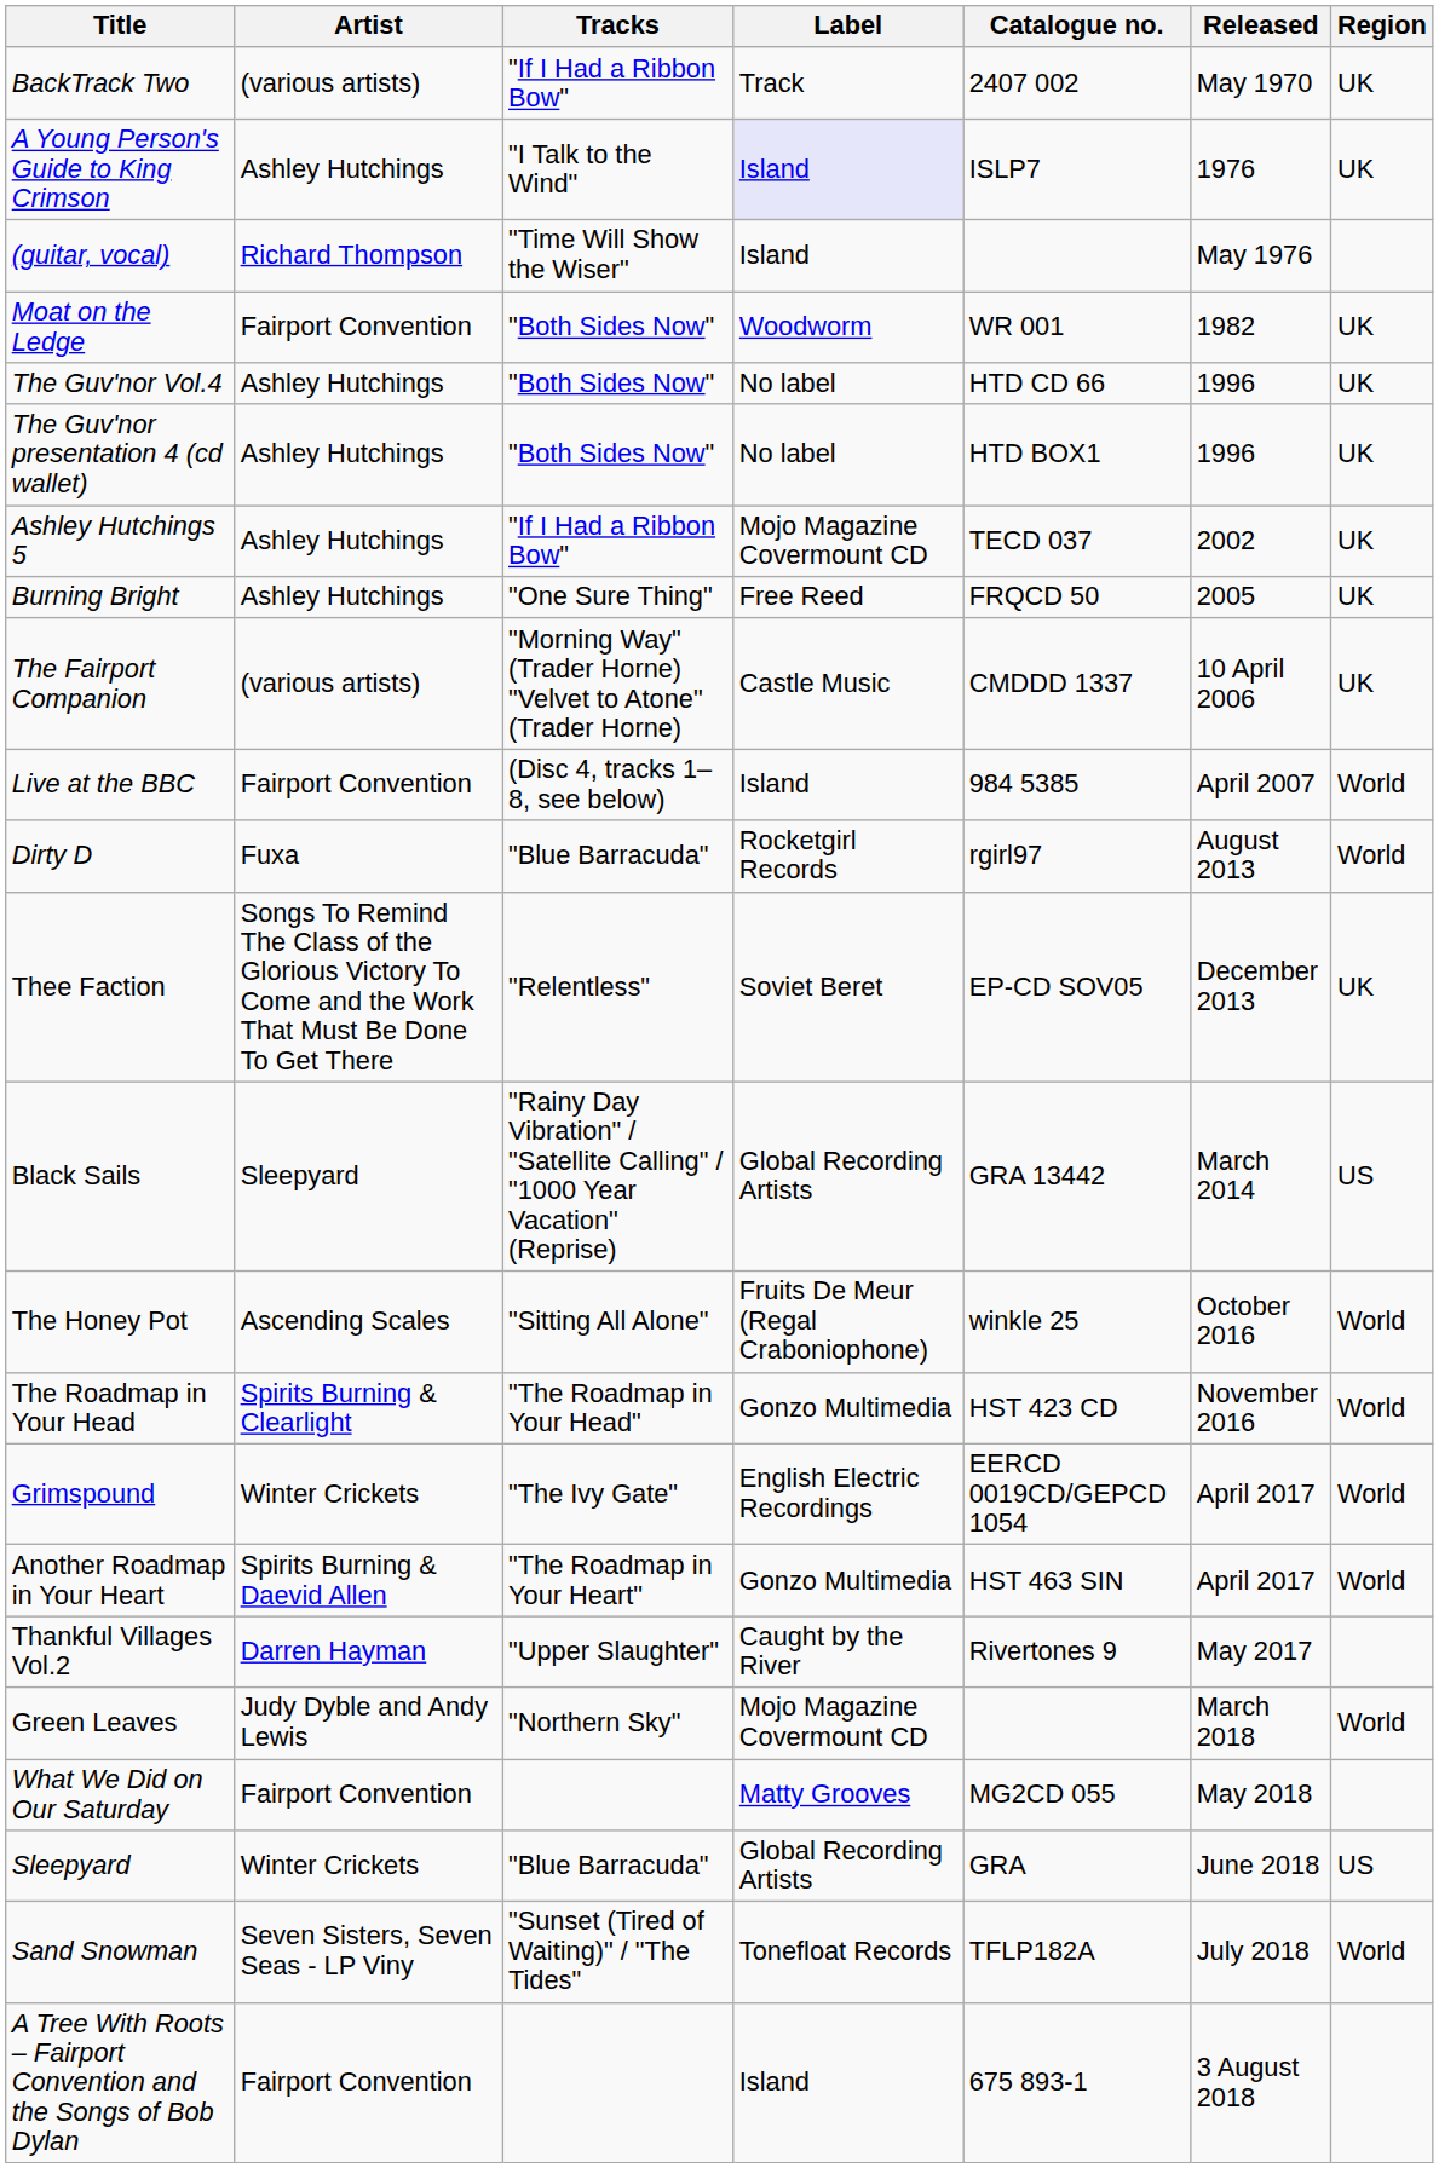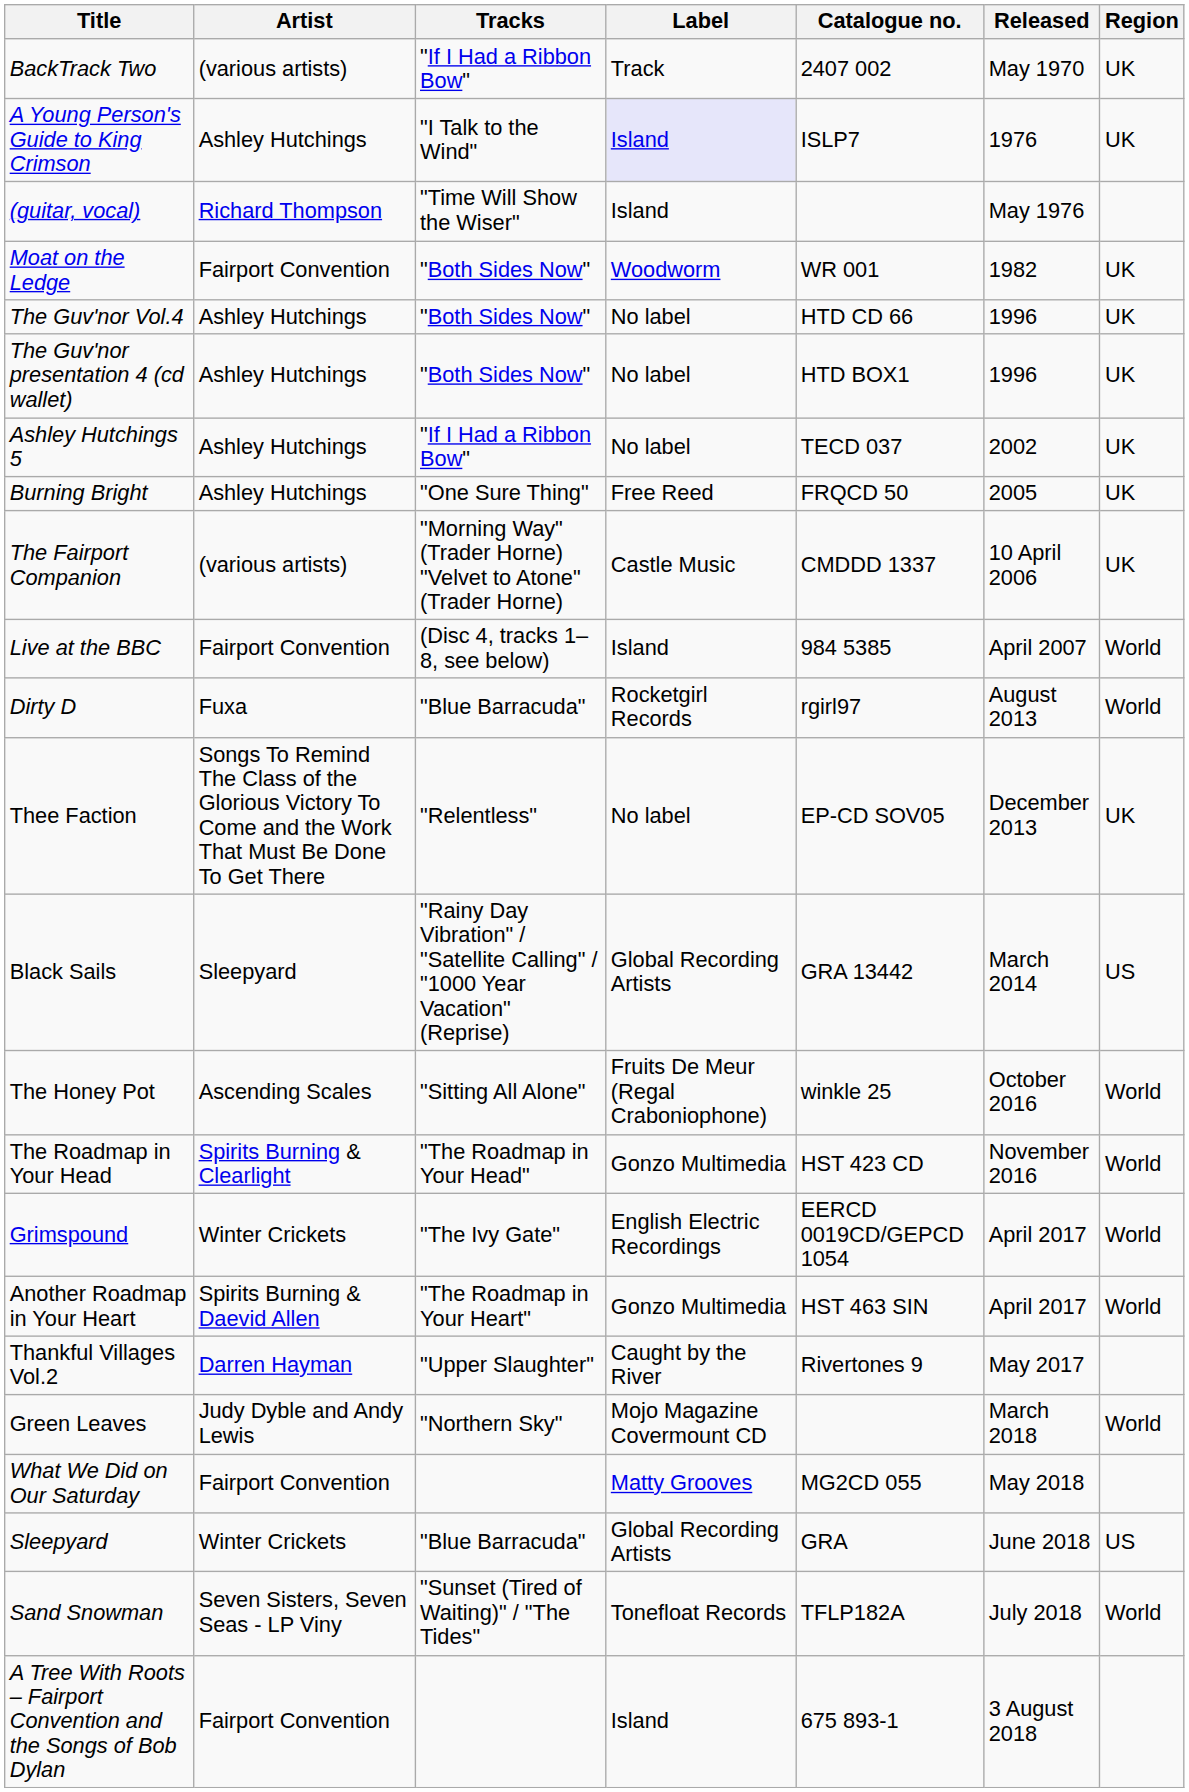 <table class=wikitable>
 <tr>
 <th>Title</th>
 <th>Artist</th>
 <th>Tracks</th>
 <th>Label</th>
 <th>Catalogue no.</th>
 <th>Released</th>
 <th>Region</th>
 </tr>
 <tr>
 <td><em>BackTrack Two</em></td>
 <td>(various artists)</td>
 <td>"<a href='#'>If I Had a Ribbon Bow</a>"</td>
 <td>Track</td>
 <td>2407 002</td>
 <td>May 1970</td>
 <td>UK</td>
 </tr>
 <tr>
 <td><em><a href='#'>A Young Person's Guide to King Crimson</a></em></td>
 <td>Ashley Hutchings</td>
 <td>"I Talk to the Wind"</td>
 <td style="background: lavender;"><a href='#'>Island</a></td>
 <td>ISLP7</td>
 <td>1976</td>
 <td>UK</td>
 </tr>
 <tr>
 <td><em><a href='#'>(guitar, vocal)</a></em></td>
 <td><a href='#'>Richard Thompson</a></td>
 <td>"Time Will Show the Wiser"</td>
 <td>Island</td>
 <td></td>
 <td>May 1976</td>
 <td></td>
 </tr>
 <tr>
 <td><em><a href='#'>Moat on the Ledge</a></em></td>
 <td>Fairport Convention</td>
 <td>"<a href='#'>Both Sides Now</a>"</td>
 <td><a href='#'>Woodworm</a></td>
 <td>WR 001</td>
 <td>1982</td>
 <td>UK</td>
 </tr>
 <tr>
 <td><em> The Guv'nor Vol.4</em></td>
 <td>Ashley Hutchings</td>
 <td>"<a href='#'>Both Sides Now</a>"</td>
 <td>No label</td>
 <td>HTD CD 66</td>
 <td>1996</td>
 <td>UK</td>
 </tr>
 <tr>
 <td><em> The Guv'nor presentation 4 (cd wallet)</em></td>
 <td>Ashley Hutchings</td>
 <td>"<a href='#'>Both Sides Now</a>"</td>
 <td>No label</td>
 <td>HTD BOX1</td>
 <td>1996</td>
 <td>UK</td>
 </tr>
 <tr>
 <td><em> Ashley Hutchings 5</em></td>
 <td>Ashley Hutchings</td>
 <td>"<a href='#'>If I Had a Ribbon Bow</a>"</td>
-<td>Mojo Magazine Covermount CD</td>
+<td>No label</td>
 <td>TECD 037</td>
 <td>2002</td>
 <td>UK</td>
 </tr>
 <tr>
 <td><em> Burning Bright</em></td>
 <td>Ashley Hutchings</td>
 <td>"One Sure Thing"</td>
 <td>Free Reed</td>
 <td>FRQCD 50</td>
 <td>2005</td>
 <td>UK</td>
 </tr>
 <tr>
 <td><em>The Fairport Companion</em></td>
 <td>(various artists)</td>
 <td>"Morning Way" (Trader Horne)<br> "Velvet to Atone" (Trader Horne)</td>
 <td>Castle Music</td>
 <td>CMDDD 1337</td>
 <td>10 April 2006</td>
 <td>UK</td>
 </tr>
 <tr>
 <td><em>Live at the BBC</em></td>
 <td>Fairport Convention</td>
 <td>(Disc 4, tracks 1–8, see below)</td>
 <td>Island</td>
 <td>984 5385</td>
 <td>April 2007</td>
 <td>World</td>
 </tr>
 <tr>
 <td><em>Dirty D</em></td>
 <td>Fuxa</td>
 <td>"Blue Barracuda"</td>
 <td>Rocketgirl Records</td>
 <td>rgirl97</td>
 <td>August 2013</td>
 <td>World</td>
 </tr>
 <tr>
 <td>Thee Faction</td>
 <td>Songs To Remind The Class of the Glorious Victory To Come and the Work That Must Be Done To Get There</td>
 <td>"Relentless"</td>
-<td>Soviet Beret</td>
+<td>No label</td>
 <td>EP-CD SOV05</td>
 <td>December 2013</td>
 <td>UK</td>
 </tr>
 <tr>
 <td>Black Sails</td>
 <td>Sleepyard</td>
 <td>"Rainy Day Vibration" / "Satellite Calling" / "1000 Year Vacation" (Reprise)</td>
 <td>Global Recording Artists</td>
 <td>GRA 13442</td>
 <td>March 2014</td>
 <td>US</td>
 </tr>
 <tr>
 <td>The Honey Pot</td>
 <td>Ascending Scales</td>
 <td>"Sitting All Alone"</td>
 <td>Fruits De Meur (Regal Craboniophone)</td>
 <td>winkle 25</td>
 <td>October 2016</td>
 <td>World</td>
 </tr>
 <tr>
 <td>The Roadmap in Your Head</td>
 <td><a href='#'>Spirits Burning</a> & <a href='#'>Clearlight</a></td>
 <td>"The Roadmap in Your Head"</td>
 <td>Gonzo Multimedia</td>
 <td>HST 423 CD</td>
 <td>November 2016</td>
 <td>World</td>
 </tr>
 <tr>
 <td><a href='#'>Grimspound</a></td>
 <td>Winter Crickets</td>
 <td>"The Ivy Gate"</td>
 <td>English Electric Recordings</td>
 <td>EERCD 0019CD/GEPCD 1054</td>
 <td>April 2017</td>
 <td>World</td>
 </tr>
 <tr>
 <td>Another Roadmap in Your Heart</td>
 <td>Spirits Burning & <a href='#'>Daevid Allen</a></td>
 <td>"The Roadmap in Your Heart"</td>
 <td>Gonzo Multimedia</td>
 <td>HST 463 SIN</td>
 <td>April 2017</td>
 <td>World</td>
 </tr>
 <tr>
 <td>Thankful Villages Vol.2</td>
 <td><a href='#'>Darren Hayman</a></td>
 <td>"Upper Slaughter"</td>
 <td>Caught by the River</td>
 <td>Rivertones 9</td>
 <td>May 2017</td>
 <td></td>
 </tr>
 <tr>
 <td>Green Leaves</td>
 <td>Judy Dyble and Andy Lewis</td>
 <td>"Northern Sky"</td>
 <td>Mojo Magazine Covermount CD</td>
 <td></td>
 <td>March 2018</td>
 <td>World</td>
 </tr>
 <tr>
 <td><em>What We Did on Our Saturday</em></td>
 <td>Fairport Convention</td>
 <td></td>
 <td><a href='#'>Matty Grooves</a></td>
 <td>MG2CD 055</td>
 <td>May 2018</td>
 <td></td>
 </tr>
 <tr>
 <td><em>Sleepyard</em></td>
 <td>Winter Crickets</td>
 <td>"Blue Barracuda"</td>
 <td>Global Recording Artists</td>
 <td>GRA</td>
 <td>June 2018</td>
 <td>US</td>
 </tr>
 <tr>
 <td><em>Sand Snowman</em></td>
 <td>Seven Sisters, Seven Seas - LP Viny</td>
 <td>"Sunset (Tired of Waiting)" / "The Tides"</td>
 <td>Tonefloat Records</td>
 <td>TFLP182A</td>
 <td>July 2018</td>
 <td>World</td>
 </tr>
 <tr>
 <td><em>A Tree With Roots – Fairport Convention and the Songs of Bob Dylan</em></td>
 <td>Fairport Convention</td>
 <td></td>
 <td>Island</td>
 <td>675 893-1</td>
 <td>3 August 2018</td>
 <td></td>
 </tr>
 </table>
